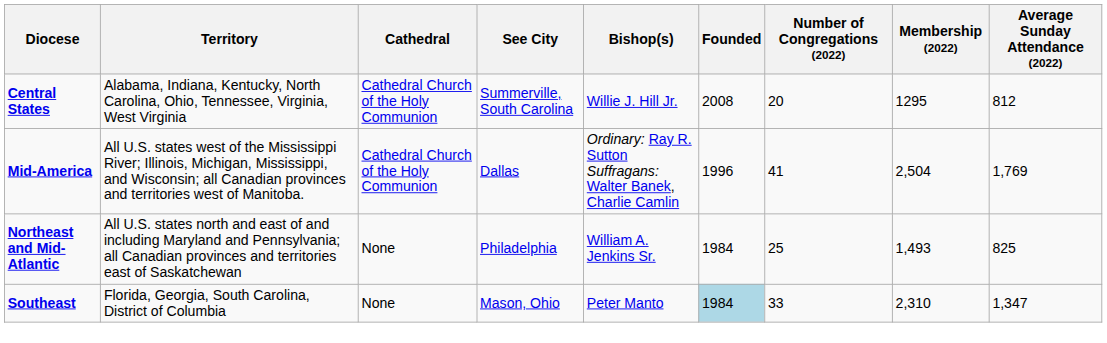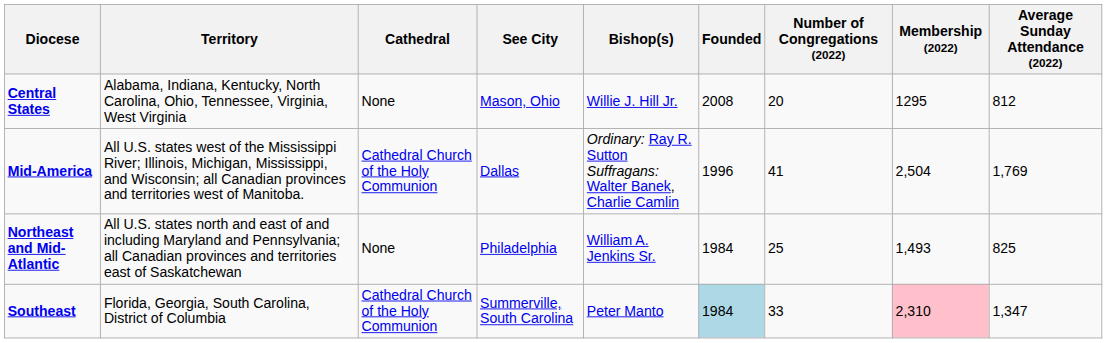 <table class="wikitable sortable">
 <tr>
 <th>Diocese</th>
 <th>Territory</th>
 <th>Cathedral</th>
 <th>See City</th>
 <th>Bishop(s)</th>
 <th>Founded</th>
 <th>Number of Congregations <small>(2022)</small></th>
 <th>Membership <small>(2022)</small></th>
 <th>Average Sunday Attendance <small>(2022)</small></th>
 </tr>
 <tr>
 <td><strong><a href='#'>Central States</a></strong></td>
 <td>Alabama, Indiana, Kentucky, North Carolina, Ohio, Tennessee, Virginia, West Virginia</td>
-<td><a href='#'>Cathedral Church of the Holy Communion</a></td>
-<td><a href='#'>Summerville, South Carolina</a></td>
+<td>None</td>
+<td><a href='#'>Mason, Ohio</a></td>
 <td><a href='#'>Willie J. Hill Jr.</a></td>
 <td>2008</td>
 <td>20</td>
 <td>1295</td>
 <td>812</td>
 </tr>
 <tr>
 <td><strong><a href='#'>Mid-America</a></strong></td>
 <td>All U.S. states west of the Mississippi River; Illinois, Michigan, Mississippi, and Wisconsin; all Canadian provinces and territories west of Manitoba.</td>
 <td><a href='#'>Cathedral Church of the Holy Communion</a></td>
 <td><a href='#'>Dallas</a></td>
 <td><em>Ordinary:</em> <a href='#'>Ray R. Sutton</a><br><em>Suffragans:</em> <a href='#'>Walter Banek</a>, <a href='#'>Charlie Camlin</a></td>
 <td>1996</td>
 <td>41</td>
 <td>2,504</td>
 <td>1,769</td>
 </tr>
 <tr>
 <td><strong><a href='#'>Northeast and Mid-Atlantic</a></strong></td>
 <td>All U.S. states north and east of and including Maryland and Pennsylvania; all Canadian provinces and territories east of Saskatchewan</td>
 <td>None</td>
 <td><a href='#'>Philadelphia</a></td>
 <td><a href='#'>William A. Jenkins Sr.</a></td>
 <td>1984</td>
 <td>25</td>
 <td>1,493</td>
 <td>825</td>
 </tr>
 <tr>
 <td><strong><a href='#'>Southeast</a></strong></td>
 <td>Florida, Georgia, South Carolina, District of Columbia</td>
-<td>None</td>
-<td><a href='#'>Mason, Ohio</a></td>
+<td><a href='#'>Cathedral Church of the Holy Communion</a></td>
+<td><a href='#'>Summerville, South Carolina</a></td>
 <td><a href='#'>Peter Manto</a></td>
 <td style="background: lightblue;">1984</td>
 <td>33</td>
-<td>2,310</td>
+<td style="background: pink;">2,310</td>
 <td>1,347</td>
 </tr>
 </table>
